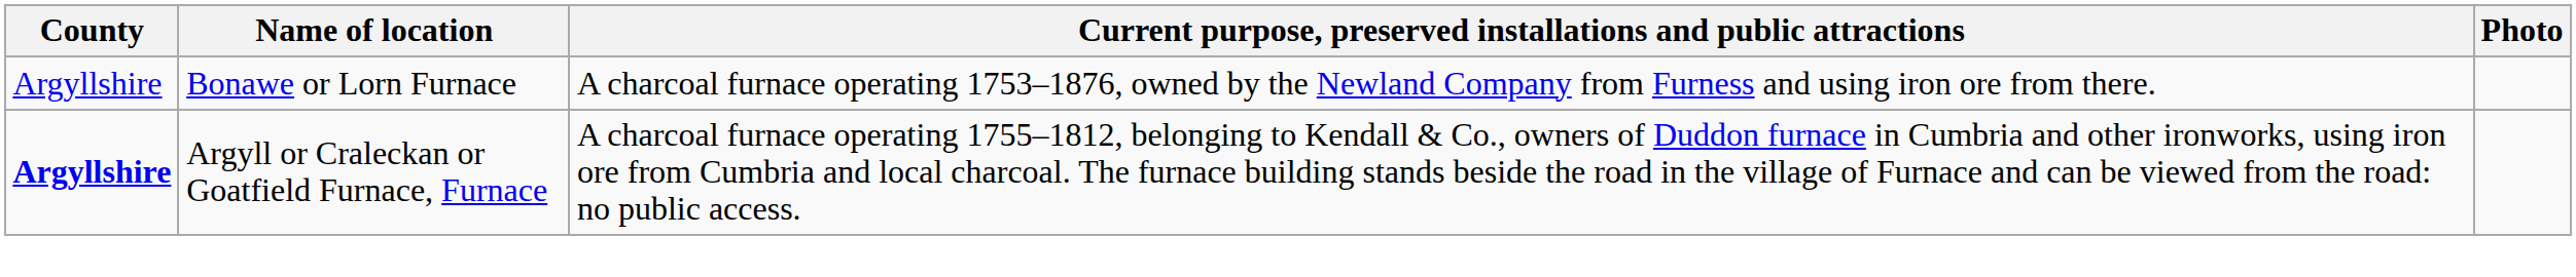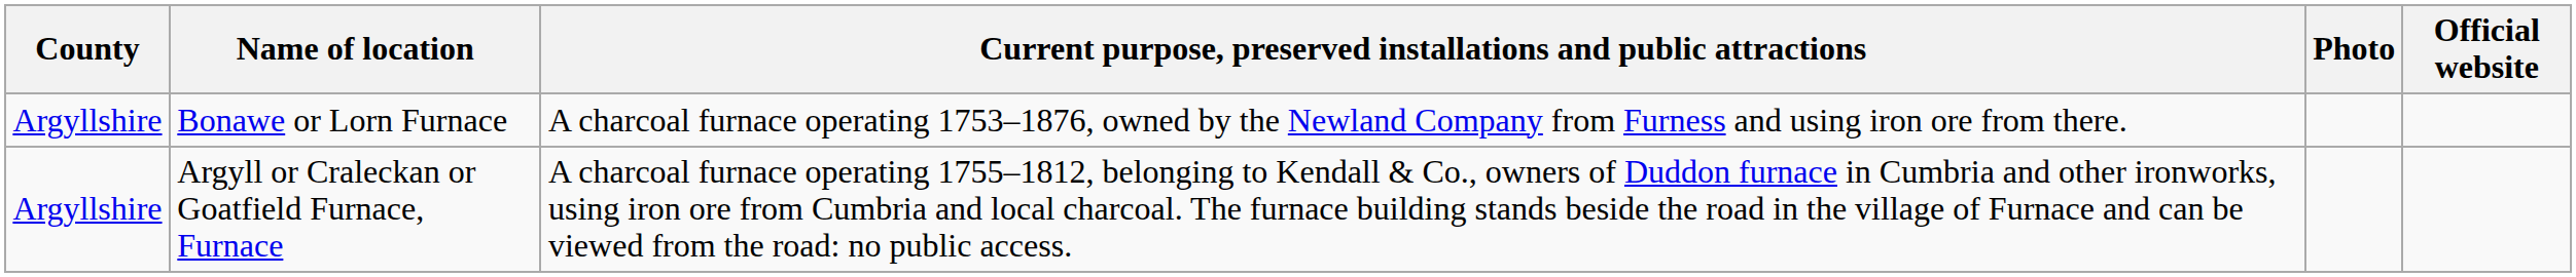 <table class="wikitable">
 <tr>
 <th>County</th>
 <th>Name of location</th>
 <th>Current purpose, preserved installations and public attractions</th>
 <th>Photo</th>
+<th>Official website</th>
 </tr>
 <tr>
 <td><a href='#'>Argyllshire</a></td>
 <td><a href='#'>Bonawe</a> or Lorn Furnace</td>
 <td>A charcoal furnace operating 1753–1876, owned by the <a href='#'>Newland Company</a> from <a href='#'>Furness</a> and using iron ore from there.</td>
 <td></td>
+<td> </td>
 </tr>
 <tr>
-<td><strong><a href='#'>Argyllshire</a></strong></td>
+<td><a href='#'>Argyllshire</a></td>
 <td>Argyll or Craleckan or Goatfield Furnace, <a href='#'>Furnace</a></td>
 <td>A charcoal furnace operating 1755–1812, belonging to Kendall & Co., owners of <a href='#'>Duddon furnace</a> in Cumbria and other ironworks, using iron ore from Cumbria and local charcoal.  The furnace building stands beside the road in the village of Furnace and can be viewed from the road: no public access.</td>
 <td></td>
+<td></td>
 </tr>
 </table>
